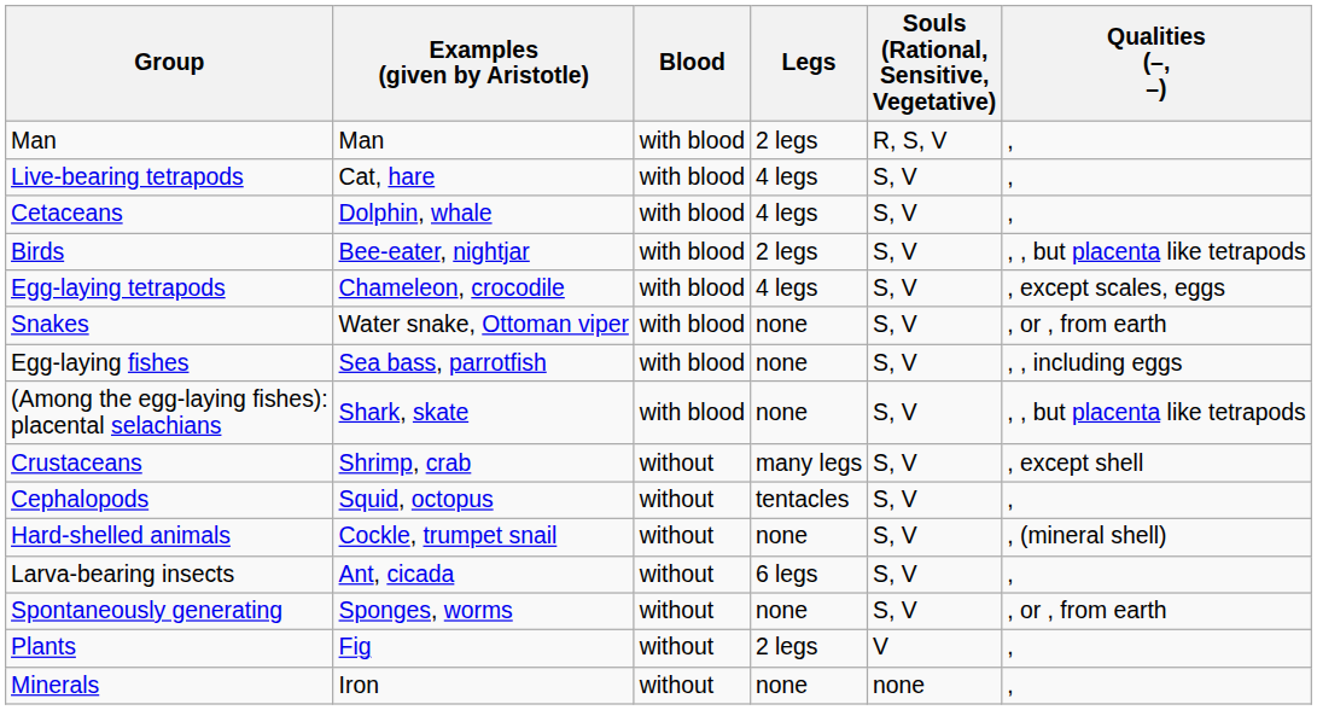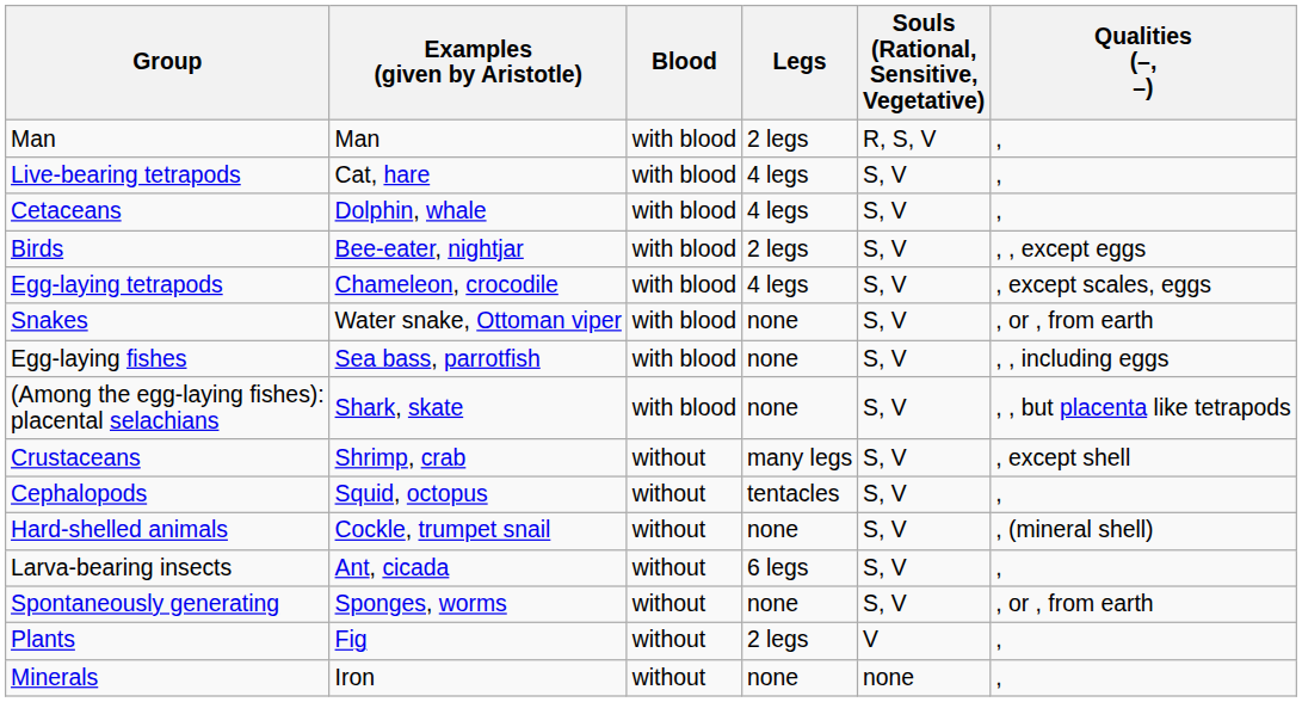 <table class="wikitable">
 <tr>
 <th>Group</th>
 <th>Examples<br>(given by Aristotle)</th>
 <th>Blood</th>
 <th>Legs</th>
 <th>Souls<br>(Rational,<br>Sensitive,<br>Vegetative)</th>
 <th>Qualities<br>(–,<br>–)</th>
 </tr>
 <tr>
 <td>Man</td>
 <td>Man</td>
 <td>with blood</td>
 <td>2 legs</td>
 <td>R, S, V</td>
 <td>, </td>
 </tr>
 <tr>
 <td><a href='#'>Live-bearing tetrapods</a></td>
 <td>Cat, <a href='#'>hare</a></td>
 <td>with blood</td>
 <td>4 legs</td>
 <td>S, V</td>
 <td>, </td>
 </tr>
 <tr>
 <td><a href='#'>Cetaceans</a></td>
 <td><a href='#'>Dolphin</a>, <a href='#'>whale</a></td>
 <td>with blood</td>
 <td>4 legs</td>
 <td>S, V</td>
 <td>, </td>
 </tr>
 <tr>
 <td><a href='#'>Birds</a></td>
 <td><a href='#'>Bee-eater</a>, <a href='#'>nightjar</a></td>
 <td>with blood</td>
 <td>2 legs</td>
 <td>S, V</td>
-<td>, , but <a href='#'>placenta</a> like tetrapods</td>
+<td>, , except  eggs</td>
 </tr>
 <tr>
 <td><a href='#'>Egg-laying tetrapods</a></td>
 <td><a href='#'>Chameleon</a>, <a href='#'>crocodile</a></td>
 <td>with blood</td>
 <td>4 legs</td>
 <td>S, V</td>
 <td>,  except scales, eggs</td>
 </tr>
 <tr>
 <td><a href='#'>Snakes</a></td>
 <td>Water snake, <a href='#'>Ottoman viper</a></td>
 <td>with blood</td>
 <td>none</td>
 <td>S, V</td>
 <td>,  or , from earth</td>
 </tr>
 <tr>
 <td>Egg-laying <a href='#'>fishes</a></td>
 <td><a href='#'>Sea bass</a>, <a href='#'>parrotfish</a></td>
 <td>with blood</td>
 <td>none</td>
 <td>S, V</td>
 <td>, , including eggs</td>
 </tr>
 <tr>
 <td>(Among the egg-laying fishes):<br>placental <a href='#'>selachians</a></td>
 <td><a href='#'>Shark</a>, <a href='#'>skate</a></td>
 <td>with blood</td>
 <td>none</td>
 <td>S, V</td>
 <td>, , but <a href='#'>placenta</a> like tetrapods</td>
 </tr>
 <tr>
 <td><a href='#'>Crustaceans</a></td>
 <td><a href='#'>Shrimp</a>, <a href='#'>crab</a></td>
 <td>without</td>
 <td>many legs</td>
 <td>S, V</td>
 <td>,  except shell</td>
 </tr>
 <tr>
 <td><a href='#'>Cephalopods</a></td>
 <td><a href='#'>Squid</a>, <a href='#'>octopus</a></td>
 <td>without</td>
 <td>tentacles</td>
 <td>S, V</td>
 <td>, </td>
 </tr>
 <tr>
 <td><a href='#'>Hard-shelled animals</a></td>
 <td><a href='#'>Cockle</a>, <a href='#'>trumpet snail</a></td>
 <td>without</td>
 <td>none</td>
 <td>S, V</td>
 <td>,  (mineral shell)</td>
 </tr>
 <tr>
 <td>Larva-bearing insects</td>
 <td><a href='#'>Ant</a>, <a href='#'>cicada</a></td>
 <td>without</td>
 <td>6 legs</td>
 <td>S, V</td>
 <td>, </td>
 </tr>
 <tr>
 <td><a href='#'>Spontaneously generating</a></td>
 <td><a href='#'>Sponges</a>, <a href='#'>worms</a></td>
 <td>without</td>
 <td>none</td>
 <td>S, V</td>
 <td>,  or , from earth</td>
 </tr>
 <tr>
 <td><a href='#'>Plants</a></td>
 <td><a href='#'>Fig</a></td>
 <td>without</td>
 <td>2 legs</td>
 <td>V</td>
 <td>, </td>
 </tr>
 <tr>
 <td><a href='#'>Minerals</a></td>
 <td>Iron</td>
 <td>without</td>
 <td>none</td>
 <td>none</td>
 <td>, </td>
 </tr>
 </table>
